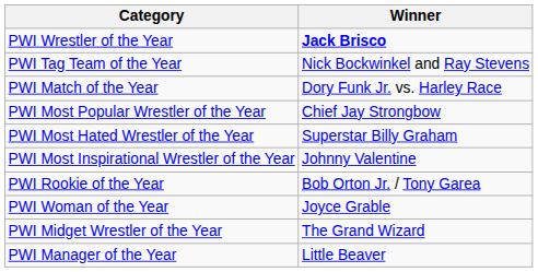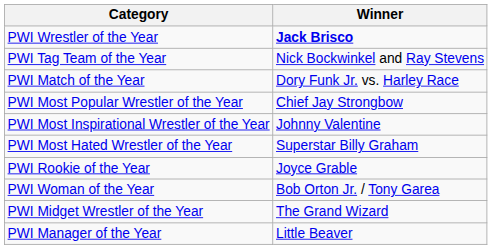 <table class="wikitable">
 <tr>
 <th>Category</th>
 <th>Winner</th>
 </tr>
 <tr>
 <td><a href='#'>PWI Wrestler of the Year</a></td>
 <td><strong><a href='#'>Jack Brisco</a></strong></td>
 </tr>
 <tr>
 <td><a href='#'>PWI Tag Team of the Year</a></td>
 <td><a href='#'>Nick Bockwinkel</a> and <a href='#'>Ray Stevens</a></td>
 </tr>
 <tr>
 <td><a href='#'>PWI Match of the Year</a></td>
 <td><a href='#'>Dory Funk Jr.</a> vs. <a href='#'>Harley Race</a></td>
 </tr>
 <tr>
 <td><a href='#'>PWI Most Popular Wrestler of the Year</a></td>
 <td><a href='#'>Chief Jay Strongbow</a></td>
 </tr>
 <tr>
+<td><a href='#'>PWI Most Inspirational Wrestler of the Year</a></td>
+<td><a href='#'>Johnny Valentine</a></td>
+</tr>
+<tr>
 <td><a href='#'>PWI Most Hated Wrestler of the Year</a></td>
 <td><a href='#'>Superstar Billy Graham</a></td>
 </tr>
 <tr>
-<td><a href='#'>PWI Most Inspirational Wrestler of the Year</a></td>
-<td><a href='#'>Johnny Valentine</a></td>
-</tr>
-<tr>
 <td><a href='#'>PWI Rookie of the Year</a></td>
-<td><a href='#'>Bob Orton Jr.</a> / <a href='#'>Tony Garea</a></td>
+<td><a href='#'>Joyce Grable</a></td>
 </tr>
 <tr>
 <td><a href='#'>PWI Woman of the Year</a></td>
-<td><a href='#'>Joyce Grable</a></td>
+<td><a href='#'>Bob Orton Jr.</a> / <a href='#'>Tony Garea</a></td>
 </tr>
 <tr>
 <td><a href='#'>PWI Midget Wrestler of the Year</a></td>
 <td><a href='#'>The Grand Wizard</a></td>
 </tr>
 <tr>
 <td><a href='#'>PWI Manager of the Year</a></td>
 <td><a href='#'>Little Beaver</a></td>
 </tr>
 </table>
